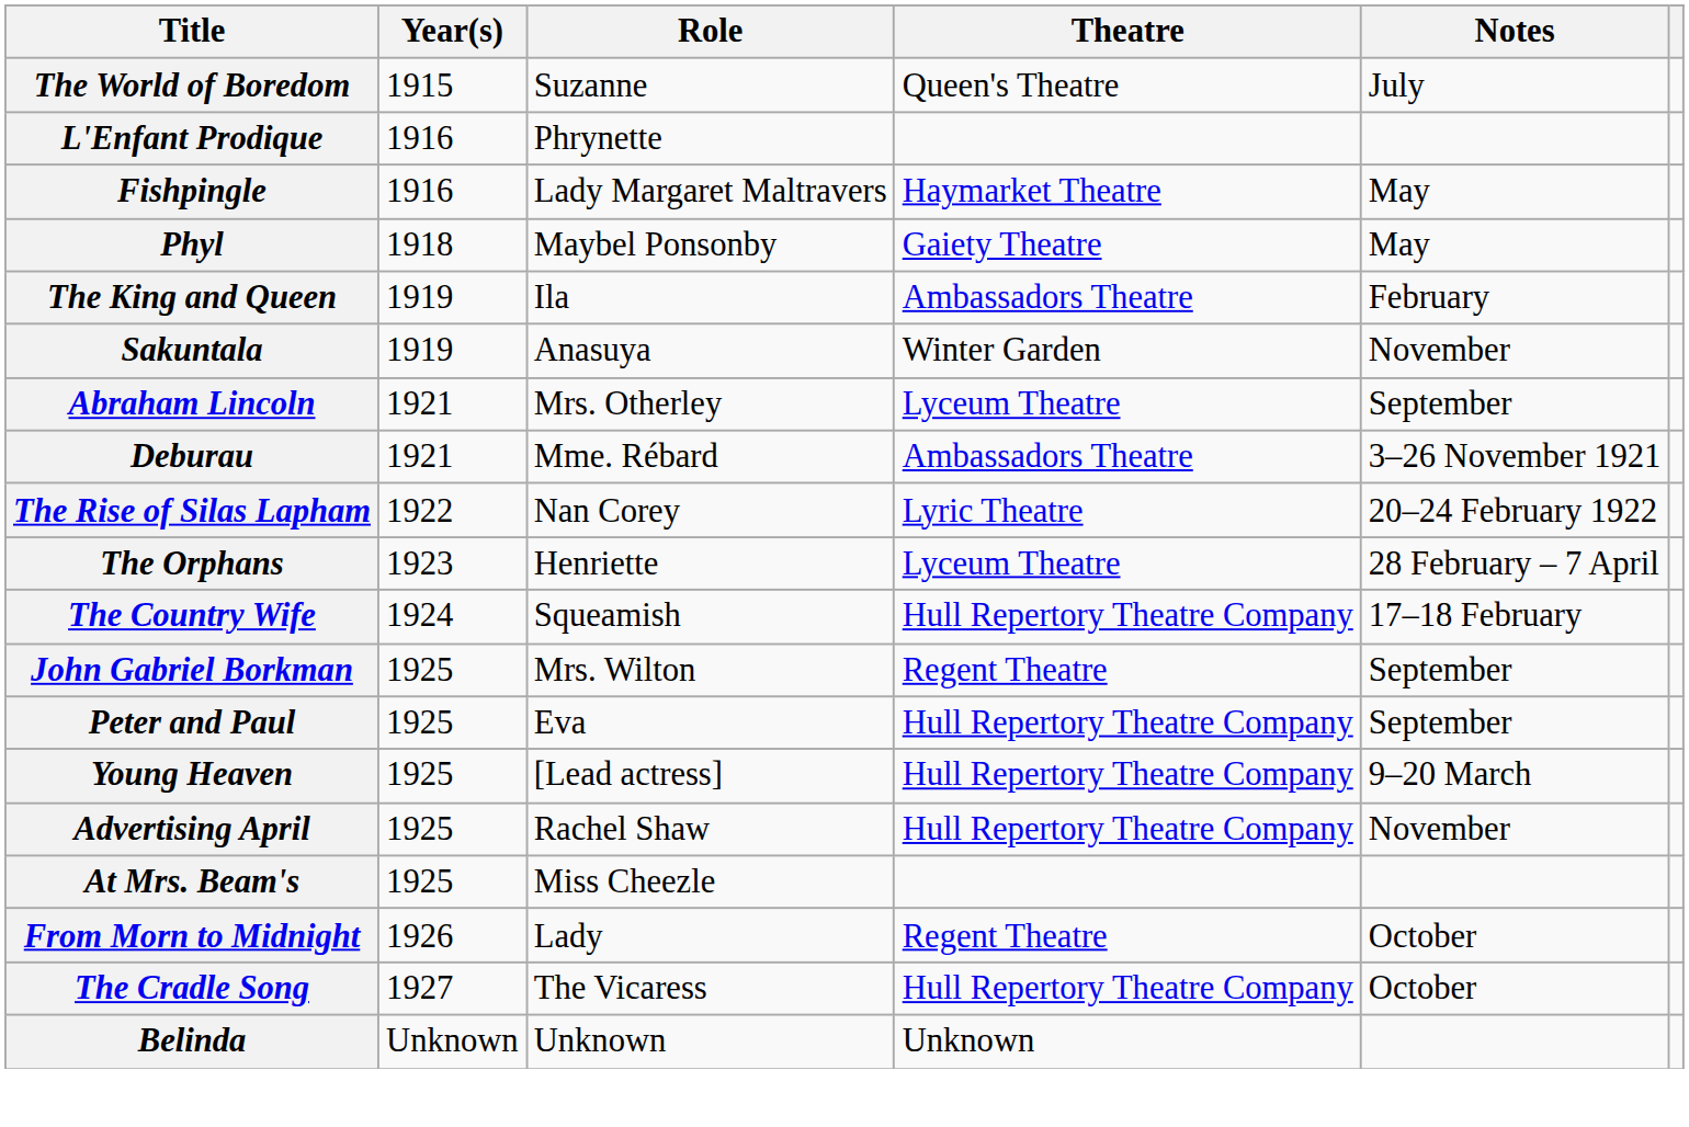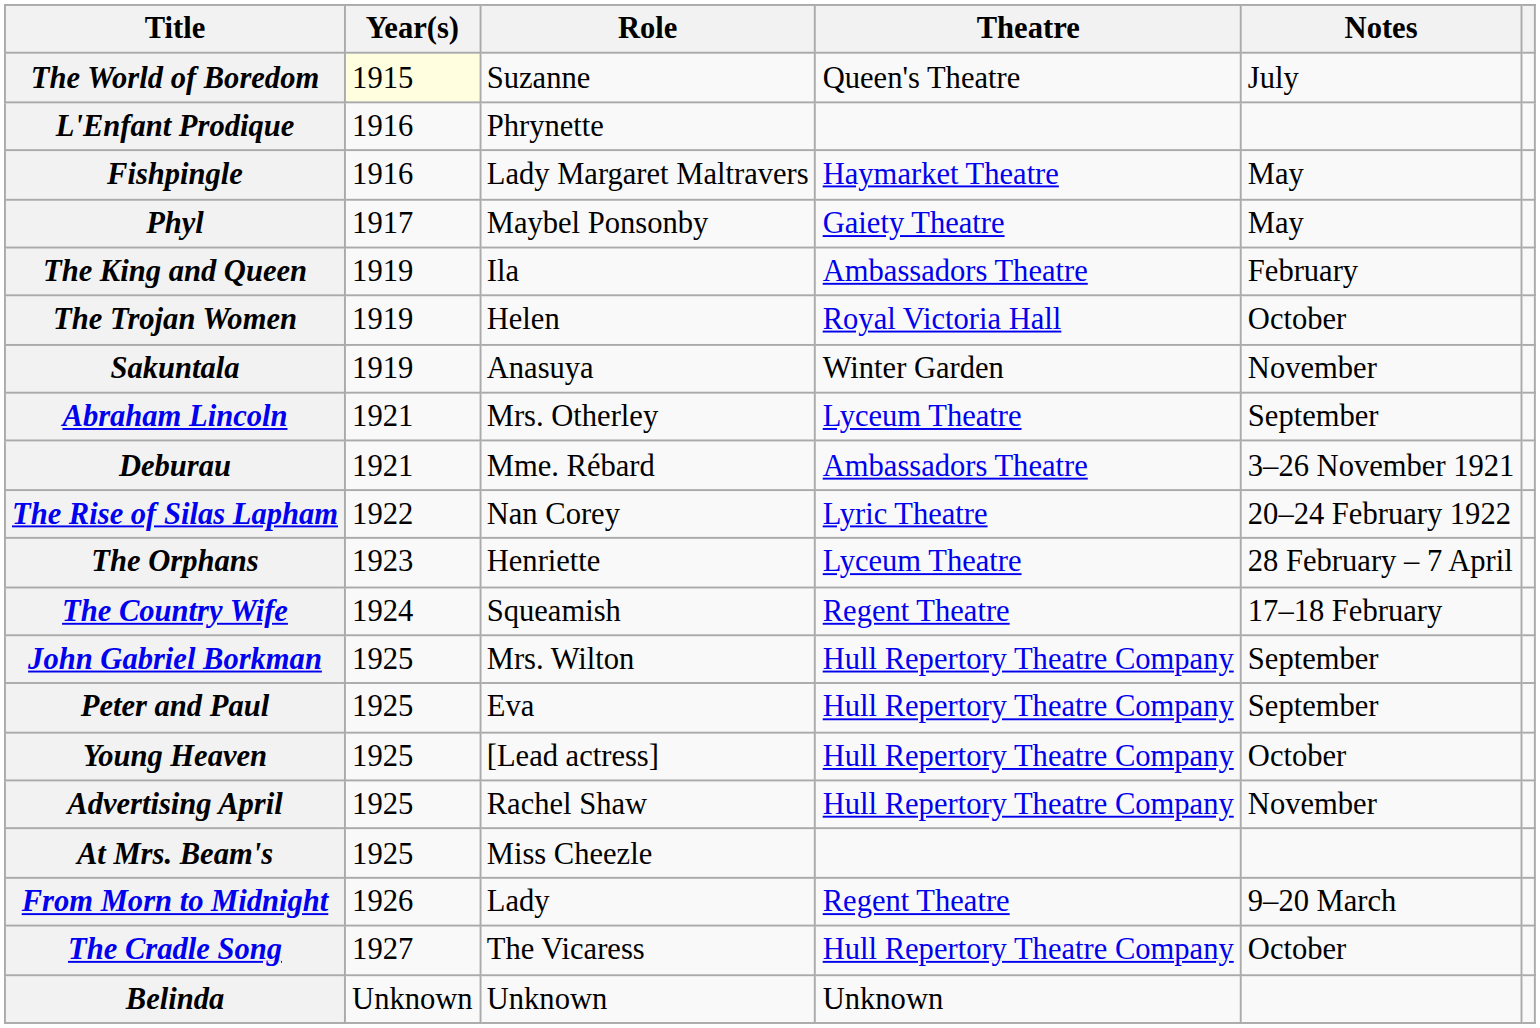 <table class="wikitable plainrowheaders sortable">
 <tr>
 <th scope="col">Title</th>
 <th scope="col">Year(s)</th>
 <th scope="col">Role</th>
 <th scope="col">Theatre</th>
 <th scope=col class="unsortable">Notes</th>
 <th scope=col class="unsortable"></th>
 </tr>
 <tr>
 <th scope=row><em>The World of Boredom</em></th>
-<td>1915</td>
+<td style="background: lightyellow;">1915</td>
 <td>Suzanne</td>
 <td>Queen's Theatre</td>
 <td>July</td>
 <td style="text-align:center;"></td>
 </tr>
 <tr>
 <th scope=row><em>L'Enfant Prodique</em></th>
 <td>1916</td>
 <td>Phrynette</td>
 <td></td>
 <td></td>
 <td style="text-align:center;"></td>
 </tr>
 <tr>
 <th scope=row><em>Fishpingle</em></th>
 <td>1916</td>
 <td>Lady Margaret Maltravers</td>
 <td><a href='#'>Haymarket Theatre</a></td>
 <td>May</td>
 <td style="text-align:center;"></td>
 </tr>
 <tr>
 <th scope=row><em>Phyl</em></th>
-<td>1918</td>
+<td>1917</td>
 <td>Maybel Ponsonby</td>
 <td><a href='#'>Gaiety Theatre</a></td>
 <td>May</td>
 <td style="text-align:center;"></td>
 </tr>
 <tr>
 <th scope=row><em>The King and Queen</em></th>
 <td>1919</td>
 <td>Ila</td>
 <td><a href='#'>Ambassadors Theatre</a></td>
 <td>February</td>
+<td style="text-align:center;"></td>
+</tr>
+<tr>
+<th scope=row><em>The Trojan Women</em></th>
+<td>1919</td>
+<td>Helen</td>
+<td><a href='#'>Royal Victoria Hall</a></td>
+<td>October</td>
 <td style="text-align:center;"></td>
 </tr>
 <tr>
 <th scope=row><em>Sakuntala</em></th>
 <td>1919</td>
 <td>Anasuya</td>
 <td>Winter Garden</td>
 <td>November</td>
 <td style="text-align:center;"></td>
 </tr>
 <tr>
 <th scope=row><em><a href='#'>Abraham Lincoln</a></em></th>
 <td>1921</td>
 <td>Mrs. Otherley</td>
 <td><a href='#'>Lyceum Theatre</a></td>
 <td>September</td>
 <td style="text-align:center;"></td>
 </tr>
 <tr>
 <th scope=row><em>Deburau</em></th>
 <td>1921</td>
 <td>Mme. Rébard</td>
 <td><a href='#'>Ambassadors Theatre</a></td>
 <td>3–26 November 1921</td>
 <td style="text-align:center;"></td>
 </tr>
 <tr>
 <th scope=row><em><a href='#'>The Rise of Silas Lapham</a></em></th>
 <td>1922</td>
 <td>Nan Corey</td>
 <td><a href='#'>Lyric Theatre</a></td>
 <td>20–24 February 1922</td>
 <td style="text-align:center;"></td>
 </tr>
 <tr>
 <th scope=row><em>The Orphans</em></th>
 <td>1923</td>
 <td>Henriette</td>
 <td><a href='#'>Lyceum Theatre</a></td>
 <td>28 February – 7 April</td>
 <td style="text-align:center;"></td>
 </tr>
 <tr>
 <th scope=row><em><a href='#'>The Country Wife</a></em></th>
 <td>1924</td>
 <td>Squeamish</td>
-<td><a href='#'>Hull Repertory Theatre Company</a></td>
+<td><a href='#'>Regent Theatre</a></td>
 <td>17–18 February</td>
 <td style="text-align:center;"></td>
 </tr>
 <tr>
 <th scope=row><em><a href='#'>John Gabriel Borkman</a></em></th>
 <td>1925</td>
 <td>Mrs. Wilton</td>
-<td><a href='#'>Regent Theatre</a></td>
+<td><a href='#'>Hull Repertory Theatre Company</a></td>
 <td>September</td>
 <td style="text-align:center;"></td>
 </tr>
 <tr>
 <th scope=row><em>Peter and Paul</em></th>
 <td>1925</td>
 <td>Eva</td>
 <td><a href='#'>Hull Repertory Theatre Company</a></td>
 <td>September</td>
 <td style="text-align:center;"></td>
 </tr>
 <tr>
 <th scope=row><em>Young Heaven</em></th>
 <td>1925</td>
 <td>[Lead actress]</td>
 <td><a href='#'>Hull Repertory Theatre Company</a></td>
-<td>9–20 March</td>
+<td>October</td>
 <td style="text-align:center;"></td>
 </tr>
 <tr>
 <th scope=row><em>Advertising April</em></th>
 <td>1925</td>
 <td>Rachel Shaw</td>
 <td><a href='#'>Hull Repertory Theatre Company</a></td>
 <td>November</td>
 <td style="text-align:center;"></td>
 </tr>
 <tr>
 <th scope=row><em>At Mrs. Beam's</em></th>
 <td>1925</td>
 <td>Miss Cheezle</td>
 <td></td>
 <td></td>
 <td style="text-align:center;"></td>
 </tr>
 <tr>
 <th scope=row><em><a href='#'>From Morn to Midnight</a></em></th>
 <td>1926</td>
 <td>Lady</td>
 <td><a href='#'>Regent Theatre</a></td>
-<td>October</td>
+<td>9–20 March</td>
 <td style="text-align:center;"></td>
 </tr>
 <tr>
 <th scope=row><em><a href='#'>The Cradle Song</a></em></th>
 <td>1927</td>
 <td>The Vicaress</td>
 <td><a href='#'>Hull Repertory Theatre Company</a></td>
 <td>October</td>
 <td style="text-align:center;"></td>
 </tr>
 <tr>
 <th scope=row><em>Belinda</em></th>
 <td>Unknown</td>
 <td>Unknown</td>
 <td>Unknown</td>
 <td></td>
 <td style="text-align:center;"></td>
 </tr>
 </table>
